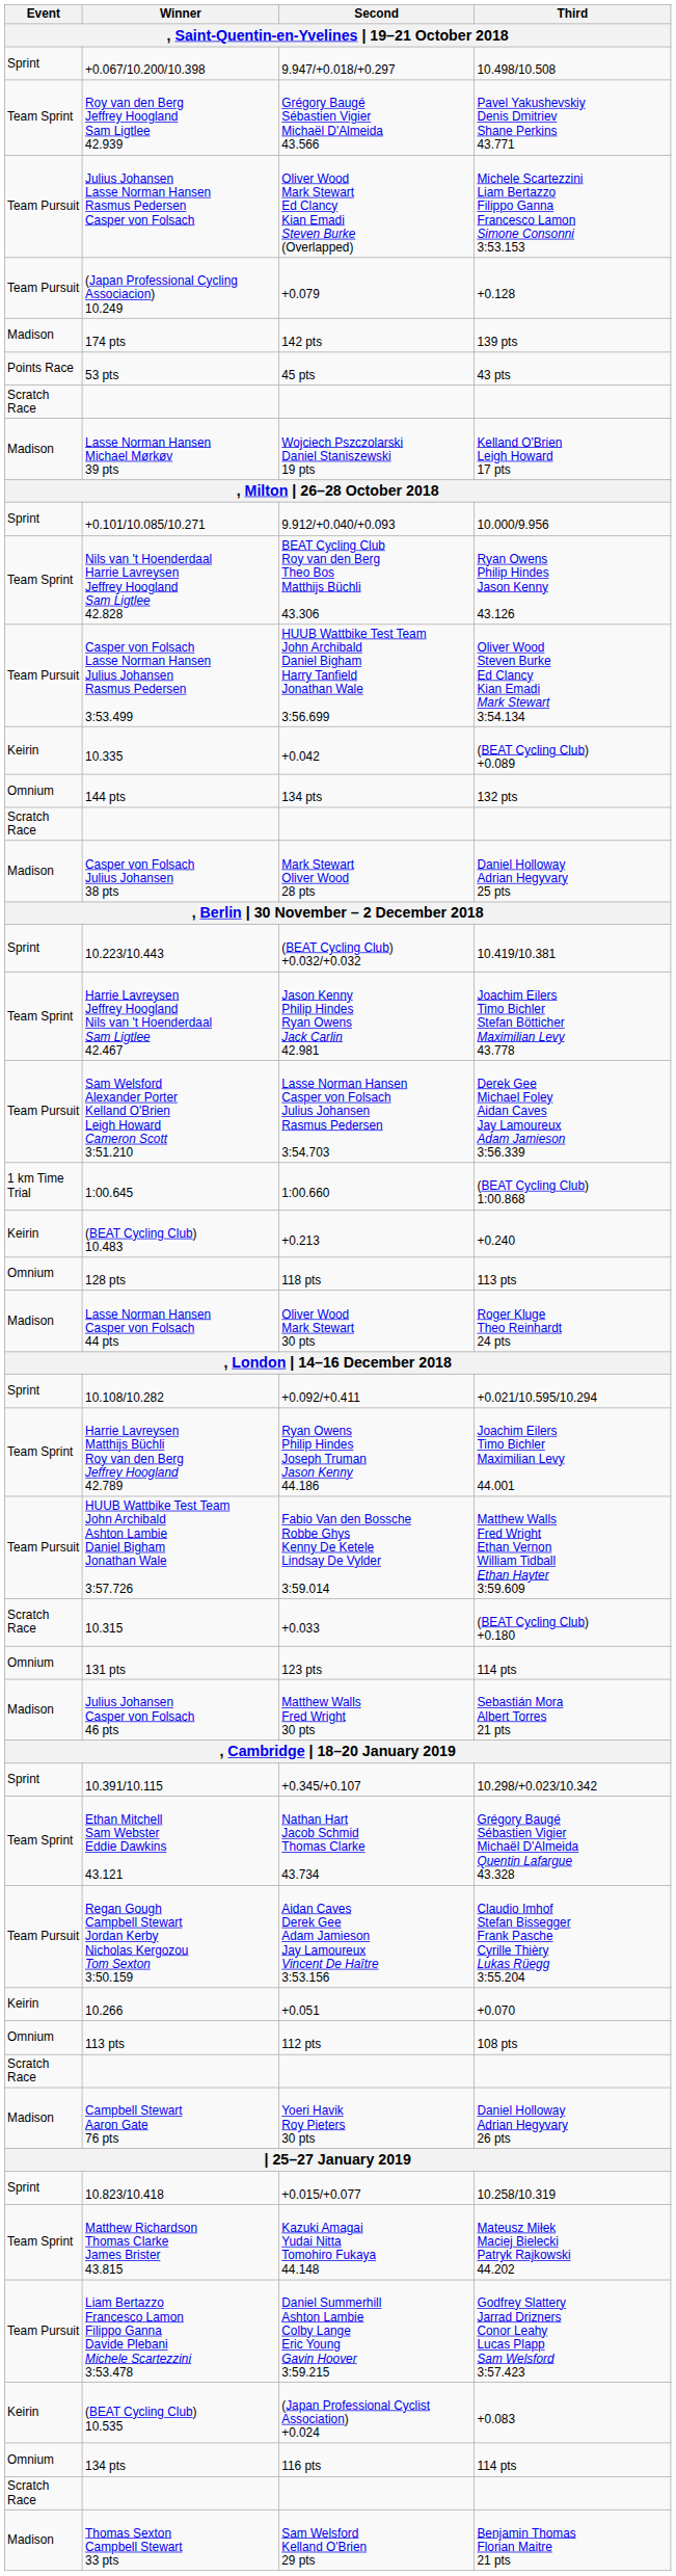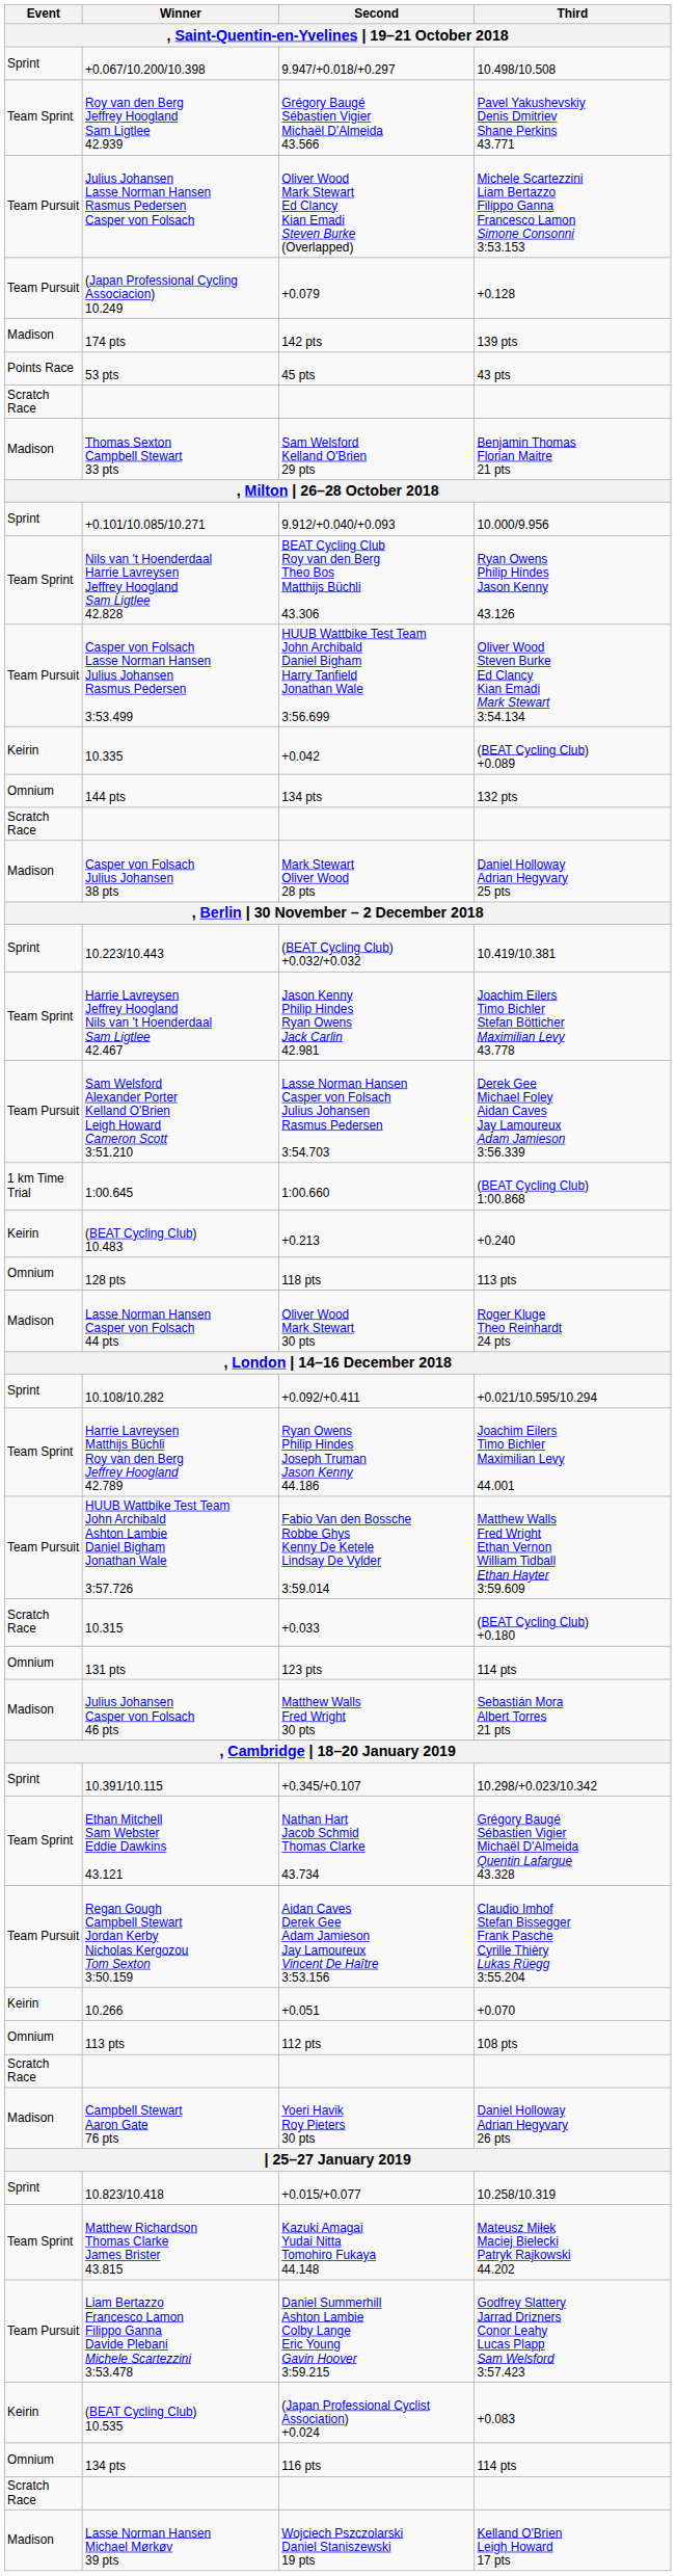 <table class="wikitable">
 <tr>
 <th width=100>Event</th>
 <th width=265>Winner</th>
 <th width=265>Second</th>
 <th width=265>Third</th>
 </tr>
 <tr>
 <th colspan=4><big>, <a href='#'>Saint-Quentin-en-Yvelines</a> | 19–21 October 2018</big></th>
 </tr>
 <tr>
 <td>Sprint<br><em><small></small></em></td>
 <td><br>+0.067/10.200/10.398</td>
 <td><br>9.947/+0.018/+0.297</td>
 <td><br>10.498/10.508</td>
 </tr>
 <tr>
 <td>Team Sprint<br><em><small></small></em></td>
 <td><br><a href='#'>Roy van den Berg</a><br><a href='#'>Jeffrey Hoogland</a><br><a href='#'>Sam Ligtlee</a><br>42.939</td>
 <td><br><a href='#'>Grégory Baugé</a><br><a href='#'>Sébastien Vigier</a><br><a href='#'>Michaël D'Almeida</a><br>43.566</td>
 <td><br><a href='#'>Pavel Yakushevskiy</a><br><a href='#'>Denis Dmitriev</a><br><a href='#'>Shane Perkins</a><br>43.771</td>
 </tr>
 <tr>
 <td>Team Pursuit<br><em><small></small></em></td>
 <td valign=top><br><a href='#'>Julius Johansen</a><br><a href='#'>Lasse Norman Hansen</a><br><a href='#'>Rasmus Pedersen</a><br><a href='#'>Casper von Folsach</a></td>
 <td><br><a href='#'>Oliver Wood</a><br><a href='#'>Mark Stewart</a><br><a href='#'>Ed Clancy</a><br><a href='#'>Kian Emadi</a><br><em><a href='#'>Steven Burke</a></em><br>(Overlapped)</td>
 <td><br><a href='#'>Michele Scartezzini</a><br><a href='#'>Liam Bertazzo</a><br><a href='#'>Filippo Ganna</a><br><a href='#'>Francesco Lamon</a><br><em><a href='#'>Simone Consonni</a></em><br>3:53.153</td>
 </tr>
 <tr>
 <td>Team Pursuit<br><em><small></small></em></td>
 <td><br>(<a href='#'>Japan Professional Cycling Associacion</a>)<br>10.249</td>
 <td><br>+0.079</td>
 <td><br>+0.128</td>
 </tr>
 <tr>
 <td>Madison<br><em><small></small></em></td>
 <td><br>174 pts</td>
 <td><br>142 pts</td>
 <td><br>139 pts</td>
 </tr>
 <tr>
 <td>Points Race<br><em><small></small></em></td>
 <td><br>53 pts</td>
 <td><br>45 pts</td>
 <td><br>43 pts</td>
 </tr>
 <tr>
 <td>Scratch Race<br><em><small></small></em></td>
 <td></td>
 <td></td>
 <td></td>
 </tr>
 <tr>
 <td>Madison<br><em><small></small></em></td>
-<td><br><a href='#'>Lasse Norman Hansen</a><br><a href='#'>Michael Mørkøv</a><br>39 pts</td>
-<td><br><a href='#'>Wojciech Pszczolarski</a><br><a href='#'>Daniel Staniszewski</a><br>19 pts</td>
-<td><br><a href='#'>Kelland O'Brien</a><br><a href='#'>Leigh Howard</a><br>17 pts</td>
+<td><br><a href='#'>Thomas Sexton</a><br><a href='#'>Campbell Stewart</a><br>33 pts</td>
+<td><br><a href='#'>Sam Welsford</a><br><a href='#'>Kelland O'Brien</a><br>29 pts</td>
+<td><br><a href='#'>Benjamin Thomas</a><br><a href='#'>Florian Maitre</a><br>21 pts</td>
 </tr>
 <tr>
 <th colspan=4><big>, <a href='#'>Milton</a> | 26–28 October 2018</big></th>
 </tr>
 <tr>
 <td>Sprint<br><em><small></small></em></td>
 <td><br>+0.101/10.085/10.271</td>
 <td><br>9.912/+0.040/+0.093</td>
 <td><br>10.000/9.956</td>
 </tr>
 <tr>
 <td>Team Sprint<br><em><small></small></em></td>
 <td><br><a href='#'>Nils van 't Hoenderdaal</a><br><a href='#'>Harrie Lavreysen</a><br><a href='#'>Jeffrey Hoogland</a><br><em><a href='#'>Sam Ligtlee</a></em><br>42.828</td>
 <td><a href='#'>BEAT Cycling Club</a><br><a href='#'>Roy van den Berg</a><br><a href='#'>Theo Bos</a><br><a href='#'>Matthijs Büchli</a><br><br>43.306</td>
 <td><br><a href='#'>Ryan Owens</a><br><a href='#'>Philip Hindes</a><br><a href='#'>Jason Kenny</a><br><br>43.126</td>
 </tr>
 <tr>
 <td>Team Pursuit<br><em><small></small></em></td>
 <td><br><a href='#'>Casper von Folsach</a><br><a href='#'>Lasse Norman Hansen</a><br><a href='#'>Julius Johansen</a><br><a href='#'>Rasmus Pedersen</a><br><br>3:53.499</td>
 <td><a href='#'>HUUB Wattbike Test Team</a><br><a href='#'>John Archibald</a><br><a href='#'>Daniel Bigham</a><br><a href='#'>Harry Tanfield</a><br><a href='#'>Jonathan Wale</a><br><br>3:56.699</td>
 <td><br><a href='#'>Oliver Wood</a><br><a href='#'>Steven Burke</a><br><a href='#'>Ed Clancy</a><br><a href='#'>Kian Emadi</a><br><em><a href='#'>Mark Stewart</a></em><br>3:54.134</td>
 </tr>
 <tr>
 <td>Keirin<br><em><small></small></em></td>
 <td><br>10.335</td>
 <td><br>+0.042</td>
 <td><br>(<a href='#'>BEAT Cycling Club</a>)<br>+0.089</td>
 </tr>
 <tr>
 <td>Omnium<br><em><small></small></em></td>
 <td><br>144 pts</td>
 <td><br>134 pts</td>
 <td><br>132 pts</td>
 </tr>
 <tr>
 <td>Scratch Race<br><em><small></small></em></td>
 <td></td>
 <td></td>
 <td></td>
 </tr>
 <tr>
 <td>Madison<br><em><small></small></em></td>
 <td><br><a href='#'>Casper von Folsach</a><br><a href='#'>Julius Johansen</a><br>38 pts</td>
 <td><br><a href='#'>Mark Stewart</a><br><a href='#'>Oliver Wood</a><br>28 pts</td>
 <td><br><a href='#'>Daniel Holloway</a><br><a href='#'>Adrian Hegyvary</a><br>25 pts</td>
 </tr>
 <tr>
 <th colspan=4><big>, <a href='#'>Berlin</a> | 30 November – 2 December 2018</big></th>
 </tr>
 <tr>
 <td>Sprint<br><em><small></small></em></td>
 <td><br>10.223/10.443</td>
 <td><br>(<a href='#'>BEAT Cycling Club</a>)<br>+0.032/+0.032</td>
 <td><br>10.419/10.381</td>
 </tr>
 <tr>
 <td>Team Sprint<br><em><small></small></em></td>
 <td><br><a href='#'>Harrie Lavreysen</a><br><a href='#'>Jeffrey Hoogland</a><br><a href='#'>Nils van 't Hoenderdaal</a><br><em><a href='#'>Sam Ligtlee</a></em><br>42.467</td>
 <td><br><a href='#'>Jason Kenny</a><br><a href='#'>Philip Hindes</a><br><a href='#'>Ryan Owens</a><br><em><a href='#'>Jack Carlin</a></em><br>42.981</td>
 <td><br><a href='#'>Joachim Eilers</a><br><a href='#'>Timo Bichler</a><br><a href='#'>Stefan Bötticher</a><br><em><a href='#'>Maximilian Levy</a></em><br>43.778</td>
 </tr>
 <tr>
 <td>Team Pursuit<br><em><small></small></em></td>
 <td><br><a href='#'>Sam Welsford</a><br><a href='#'>Alexander Porter</a><br><a href='#'>Kelland O'Brien</a><br><a href='#'>Leigh Howard</a><br><em><a href='#'>Cameron Scott</a></em><br>3:51.210</td>
 <td><br><a href='#'>Lasse Norman Hansen</a><br><a href='#'>Casper von Folsach</a><br><a href='#'>Julius Johansen</a><br><a href='#'>Rasmus Pedersen</a><br><br>3:54.703</td>
 <td><br><a href='#'>Derek Gee</a><br><a href='#'>Michael Foley</a><br><a href='#'>Aidan Caves</a><br><a href='#'>Jay Lamoureux</a><br><em><a href='#'>Adam Jamieson</a></em><br>3:56.339</td>
 </tr>
 <tr>
 <td>1 km Time Trial<br><em><small></small></em></td>
 <td><br>1:00.645</td>
 <td><br>1:00.660</td>
 <td><br>(<a href='#'>BEAT Cycling Club</a>)<br>1:00.868</td>
 </tr>
 <tr>
 <td>Keirin<br><em><small></small></em></td>
 <td><br>(<a href='#'>BEAT Cycling Club</a>)<br>10.483</td>
 <td><br>+0.213</td>
 <td><br>+0.240</td>
 </tr>
 <tr>
 <td>Omnium<br><em><small></small></em></td>
 <td><br>128 pts</td>
 <td><br>118 pts</td>
 <td><br>113 pts</td>
 </tr>
 <tr>
 <td>Madison<br><em><small></small></em></td>
 <td><br><a href='#'>Lasse Norman Hansen</a><br><a href='#'>Casper von Folsach</a><br>44 pts</td>
 <td><br><a href='#'>Oliver Wood</a><br><a href='#'>Mark Stewart</a><br>30 pts</td>
 <td><br><a href='#'>Roger Kluge</a><br><a href='#'>Theo Reinhardt</a><br>24 pts</td>
 </tr>
 <tr>
 <th colspan=4><big>, <a href='#'>London</a> | 14–16 December 2018</big></th>
 </tr>
 <tr>
 <td>Sprint<br><em><small></small></em></td>
 <td><br>10.108/10.282</td>
 <td><br>+0.092/+0.411</td>
 <td><br>+0.021/10.595/10.294</td>
 </tr>
 <tr>
 <td>Team Sprint<br><em><small></small></em></td>
 <td><br><a href='#'>Harrie Lavreysen</a><br><a href='#'>Matthijs Büchli</a><br><a href='#'>Roy van den Berg</a><br><em><a href='#'>Jeffrey Hoogland</a></em><br>42.789</td>
 <td><br><a href='#'>Ryan Owens</a><br><a href='#'>Philip Hindes</a><br><a href='#'>Joseph Truman</a><br><em><a href='#'>Jason Kenny</a></em><br>44.186</td>
 <td><br><a href='#'>Joachim Eilers</a><br><a href='#'>Timo Bichler</a><br><a href='#'>Maximilian Levy</a><br><br>44.001</td>
 </tr>
 <tr>
 <td>Team Pursuit<br><em><small></small></em></td>
 <td><a href='#'>HUUB Wattbike Test Team</a><br><a href='#'>John Archibald</a><br><a href='#'>Ashton Lambie</a><br><a href='#'>Daniel Bigham</a><br><a href='#'>Jonathan Wale</a><br><br>3:57.726</td>
 <td><br><a href='#'>Fabio Van den Bossche</a><br><a href='#'>Robbe Ghys</a><br><a href='#'>Kenny De Ketele</a><br><a href='#'>Lindsay De Vylder</a><br><br>3:59.014</td>
 <td><br><a href='#'>Matthew Walls</a><br><a href='#'>Fred Wright</a><br><a href='#'>Ethan Vernon</a><br><a href='#'>William Tidball</a><br><em><a href='#'>Ethan Hayter</a></em><br>3:59.609</td>
 </tr>
 <tr>
 <td>Scratch Race<br><em><small></small></em></td>
 <td><br>10.315</td>
 <td><br>+0.033</td>
 <td><br>(<a href='#'>BEAT Cycling Club</a>)<br>+0.180</td>
 </tr>
 <tr>
 <td>Omnium<br><em><small></small></em></td>
 <td><br>131 pts</td>
 <td><br>123 pts</td>
 <td><br>114 pts</td>
 </tr>
 <tr>
 <td>Madison<br><em><small></small></em></td>
 <td><br><a href='#'>Julius Johansen</a><br><a href='#'>Casper von Folsach</a><br>46 pts</td>
 <td><br><a href='#'>Matthew Walls</a><br><a href='#'>Fred Wright</a><br>30 pts</td>
 <td><br><a href='#'>Sebastián Mora</a><br><a href='#'>Albert Torres</a><br>21 pts</td>
 </tr>
 <tr>
 <th colspan=4><big>, <a href='#'>Cambridge</a> | 18–20 January 2019</big></th>
 </tr>
 <tr>
 <td>Sprint<br><em><small></small></em></td>
 <td><br>10.391/10.115</td>
 <td><br>+0.345/+0.107</td>
 <td><br>10.298/+0.023/10.342</td>
 </tr>
 <tr>
 <td>Team Sprint<br><em><small></small></em></td>
 <td><br><a href='#'>Ethan Mitchell</a><br><a href='#'>Sam Webster</a><br><a href='#'>Eddie Dawkins</a><br><br>43.121</td>
 <td><br><a href='#'>Nathan Hart</a><br><a href='#'>Jacob Schmid</a><br><a href='#'>Thomas Clarke</a><br><br>43.734</td>
 <td><br><a href='#'>Grégory Baugé</a><br><a href='#'>Sébastien Vigier</a><br><a href='#'>Michaël D'Almeida</a><br><em><a href='#'>Quentin Lafargue</a></em><br>43.328</td>
 </tr>
 <tr>
 <td>Team Pursuit<br><em><small></small></em></td>
 <td><br><a href='#'>Regan Gough</a><br><a href='#'>Campbell Stewart</a><br><a href='#'>Jordan Kerby</a><br><a href='#'>Nicholas Kergozou</a><br><em><a href='#'>Tom Sexton</a></em><br>3:50.159</td>
 <td><br><a href='#'>Aidan Caves</a><br><a href='#'>Derek Gee</a><br><a href='#'>Adam Jamieson</a><br><a href='#'>Jay Lamoureux</a><br><em><a href='#'>Vincent De Haître</a></em><br>3:53.156</td>
 <td><br><a href='#'>Claudio Imhof</a><br><a href='#'>Stefan Bissegger</a><br><a href='#'>Frank Pasche</a><br><a href='#'>Cyrille Thièry</a><br><em><a href='#'>Lukas Rüegg</a></em><br>3:55.204</td>
 </tr>
 <tr>
 <td>Keirin<br><em><small></small></em></td>
 <td><br>10.266</td>
 <td><br>+0.051</td>
 <td><br>+0.070</td>
 </tr>
 <tr>
 <td>Omnium<br><em><small></small></em></td>
 <td><br>113 pts</td>
 <td><br>112 pts</td>
 <td><br>108 pts</td>
 </tr>
 <tr>
 <td>Scratch Race<br><em><small></small></em></td>
 <td></td>
 <td></td>
 <td></td>
 </tr>
 <tr>
 <td>Madison<br><em><small></small></em></td>
 <td><br><a href='#'>Campbell Stewart</a><br><a href='#'>Aaron Gate</a><br>76 pts</td>
 <td><br><a href='#'>Yoeri Havik</a><br><a href='#'>Roy Pieters</a><br>30 pts</td>
 <td><br><a href='#'>Daniel Holloway</a><br><a href='#'>Adrian Hegyvary</a><br>26 pts</td>
 </tr>
 <tr>
 <th colspan=4><big> | 25–27 January 2019</big></th>
 </tr>
 <tr>
 <td>Sprint<br><em><small></small></em></td>
 <td><br>10.823/10.418</td>
 <td><br>+0.015/+0.077</td>
 <td><br>10.258/10.319</td>
 </tr>
 <tr>
 <td>Team Sprint<br><em><small></small></em></td>
 <td><br><a href='#'>Matthew Richardson</a><br><a href='#'>Thomas Clarke</a><br><a href='#'>James Brister</a><br>43.815</td>
 <td><br><a href='#'>Kazuki Amagai</a><br><a href='#'>Yudai Nitta</a><br><a href='#'>Tomohiro Fukaya</a><br>44.148</td>
 <td><br><a href='#'>Mateusz Miłek</a><br><a href='#'>Maciej Bielecki</a><br><a href='#'>Patryk Rajkowski</a><br>44.202</td>
 </tr>
 <tr>
 <td>Team Pursuit<br><em><small></small></em></td>
 <td><br><a href='#'>Liam Bertazzo</a><br><a href='#'>Francesco Lamon</a><br><a href='#'>Filippo Ganna</a><br><a href='#'>Davide Plebani</a><br><em><a href='#'>Michele Scartezzini</a></em><br>3:53.478</td>
 <td><br><a href='#'>Daniel Summerhill</a><br><a href='#'>Ashton Lambie</a><br><a href='#'>Colby Lange</a><br><a href='#'>Eric Young</a><br><em><a href='#'>Gavin Hoover</a></em><br>3:59.215</td>
 <td><br><a href='#'>Godfrey Slattery</a><br><a href='#'>Jarrad Drizners</a><br><a href='#'>Conor Leahy</a><br><a href='#'>Lucas Plapp</a><br><em><a href='#'>Sam Welsford</a></em><br>3:57.423</td>
 </tr>
 <tr>
 <td>Keirin<br><em><small></small></em></td>
 <td><br>(<a href='#'>BEAT Cycling Club</a>)<br>10.535</td>
 <td><br>(<a href='#'>Japan Professional Cyclist Association</a>)<br>+0.024</td>
 <td><br>+0.083</td>
 </tr>
 <tr>
 <td>Omnium<br><em><small></small></em></td>
 <td><br>134 pts</td>
 <td><br>116 pts</td>
 <td><br>114 pts</td>
 </tr>
 <tr>
 <td>Scratch Race<br><em><small></small></em></td>
 <td></td>
 <td></td>
 <td></td>
 </tr>
 <tr>
 <td>Madison<br><em><small></small></em></td>
-<td><br><a href='#'>Thomas Sexton</a><br><a href='#'>Campbell Stewart</a><br>33 pts</td>
-<td><br><a href='#'>Sam Welsford</a><br><a href='#'>Kelland O'Brien</a><br>29 pts</td>
-<td><br><a href='#'>Benjamin Thomas</a><br><a href='#'>Florian Maitre</a><br>21 pts</td>
+<td><br><a href='#'>Lasse Norman Hansen</a><br><a href='#'>Michael Mørkøv</a><br>39 pts</td>
+<td><br><a href='#'>Wojciech Pszczolarski</a><br><a href='#'>Daniel Staniszewski</a><br>19 pts</td>
+<td><br><a href='#'>Kelland O'Brien</a><br><a href='#'>Leigh Howard</a><br>17 pts</td>
 </tr>
 </table>
